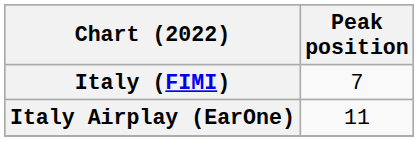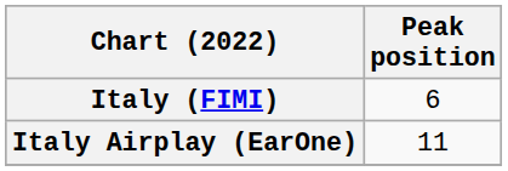 <table class="wikitable sortable plainrowheaders" style="text-align:center">
 <tr>
 <th scope="col">Chart (2022)</th>
 <th scope="col">Peak<br>position</th>
 </tr>
 <tr>
 <th scope="row">Italy (<a href='#'>FIMI</a>)</th>
-<td>7</td>
+<td>6</td>
 </tr>
 <tr>
 <th scope="row">Italy Airplay (EarOne)</th>
 <td>11</td>
 </tr>
 <tr>
 </tr>
 </table>
